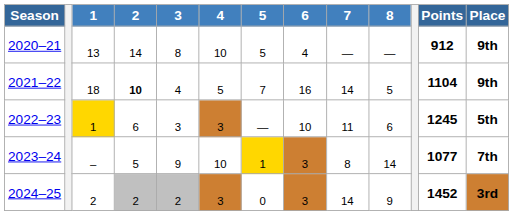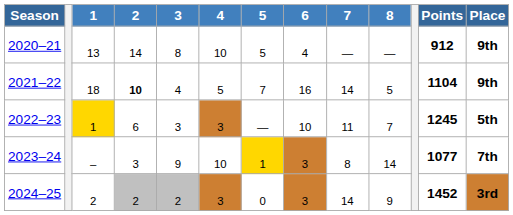 <table class="wikitable" style="font-size:95%; text-align:center; border:grey solid 1px; border-collapse:collapse; background:#ffffff;">
 <tr>
 <th style="background-color:#369; color:white; width:60px">Season</th>
 <th rowspan=6 width="1px"></th>
 <th style="background-color:#4180be; color:white; width:40px">1</th>
 <th style="background-color:#4180be; color:white; width:40px">2</th>
 <th style="background-color:#4180be; color:white; width:40px">3</th>
 <th style="background-color:#4180be; color:white; width:40px">4</th>
 <th style="background-color:#4180be; color:white; width:40px">5</th>
 <th style="background-color:#4180be; color:white; width:40px">6</th>
 <th style="background-color:#4180be; color:white; width:40px">7</th>
 <th style="background-color:#4180be; color:white; width:40px">8</th>
 <th rowspan=6 width="1px"></th>
 <th style="background-color:#369; color:white; width:40px">Points</th>
 <th style="background-color:#369; color:white; width:40px">Place</th>
 </tr>
 <tr>
 <td><a href='#'>2020–21</a></td>
 <td><br><small>13</small></td>
 <td><br><small>14</small></td>
 <td><br><small>8</small></td>
 <td><br><small>10</small></td>
 <td><br><small>5</small></td>
 <td><br><small>4</small></td>
 <td><br><small>—</small></td>
 <td><br><small>—</small></td>
 <td><strong>912</strong></td>
 <td><strong>9th</strong></td>
 </tr>
 <tr>
 <td><a href='#'>2021–22</a></td>
 <td><br><small>18</small></td>
 <td><strong><br><small>10</small></strong></td>
 <td><br><small>4</small></td>
 <td><br><small>5</small></td>
 <td><br><small>7</small></td>
 <td><br><small>16</small></td>
 <td><br><small>14</small></td>
 <td><br><small>5</small></td>
 <td><strong>1104</strong></td>
 <td><strong>9th</strong></td>
 </tr>
 <tr>
 <td><a href='#'>2022–23</a></td>
 <td style="background:gold;"><br><small>1</small></td>
 <td><br><small>6</small></td>
 <td><br><small>3</small></td>
 <td style="background:#CD7F32;"><br><small>3</small></td>
 <td><br><small>—</small></td>
 <td><br><small>10</small></td>
 <td><br><small>11</small></td>
-<td><br><small>6</small></td>
+<td><br><small>7</small></td>
 <td><strong>1245</strong></td>
 <td><strong>5th</strong></td>
 </tr>
 <tr>
 <td><a href='#'>2023–24</a></td>
 <td><br><small>–</small></td>
-<td><br><small>5</small></td>
+<td><br><small>3</small></td>
 <td><br><small>9</small></td>
 <td><br><small>10</small></td>
 <td style="background:gold"><br><small>1</small></td>
 <td style="background:#CD7F32"><br><small>3</small></td>
 <td><br><small>8</small></td>
 <td><br><small>14</small></td>
 <td><strong>1077</strong></td>
 <td><strong>7th</strong></td>
 </tr>
 <tr>
 <td><a href='#'>2024–25</a></td>
 <td><br><small>2</small></td>
 <td style="background:silver"><br><small>2</small></td>
 <td style="background:silver"><br><small>2</small></td>
 <td style="background:#CD7F32"><br><small>3</small></td>
 <td><br><small>0</small></td>
 <td style="background:#CD7F32"><br><small>3</small></td>
 <td><br><small>14</small></td>
 <td><br><small>9</small></td>
 <td><strong>1452</strong></td>
 <td style="background:#CD7F32"><strong>3rd</strong></td>
 </tr>
 </table>
